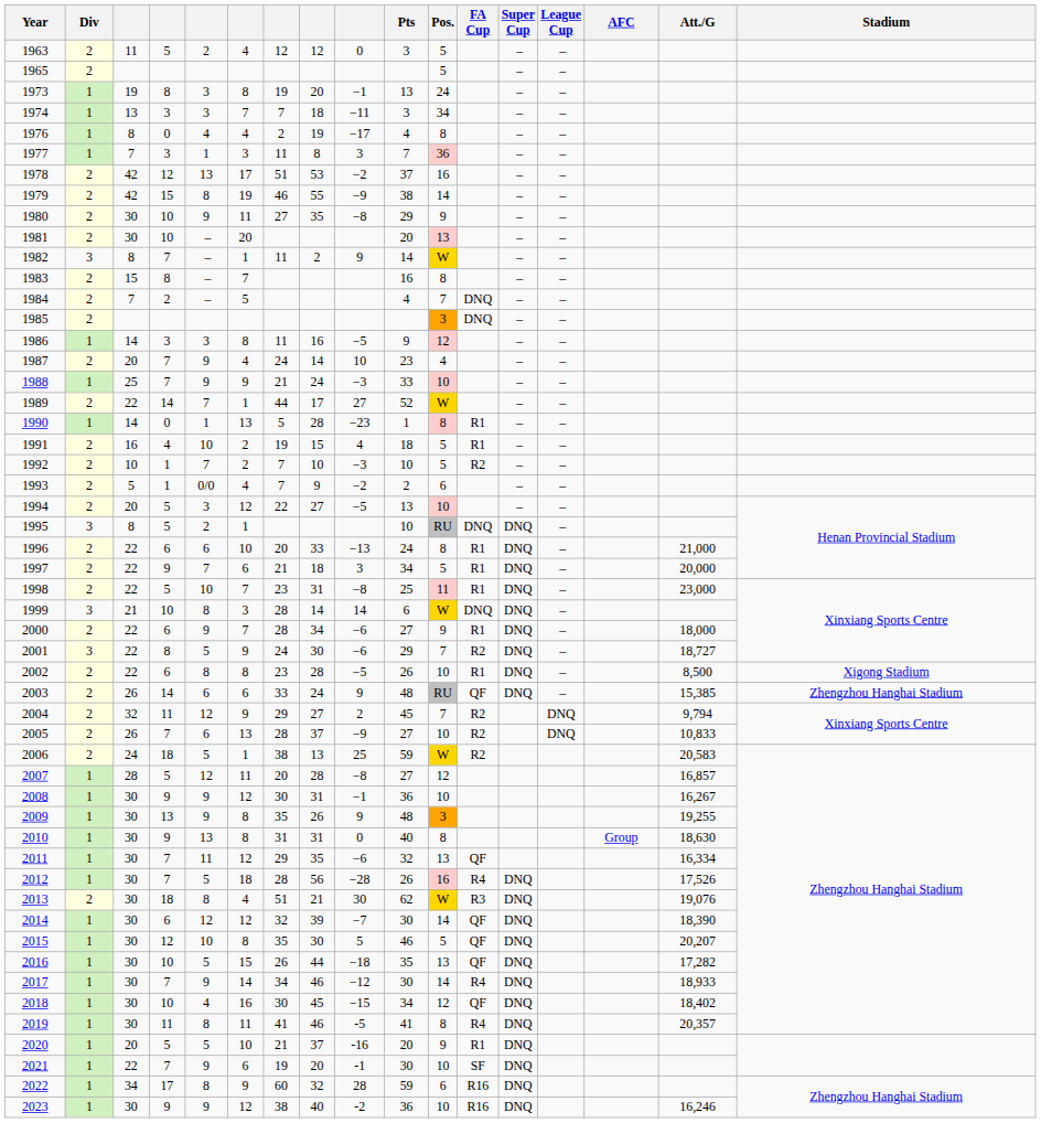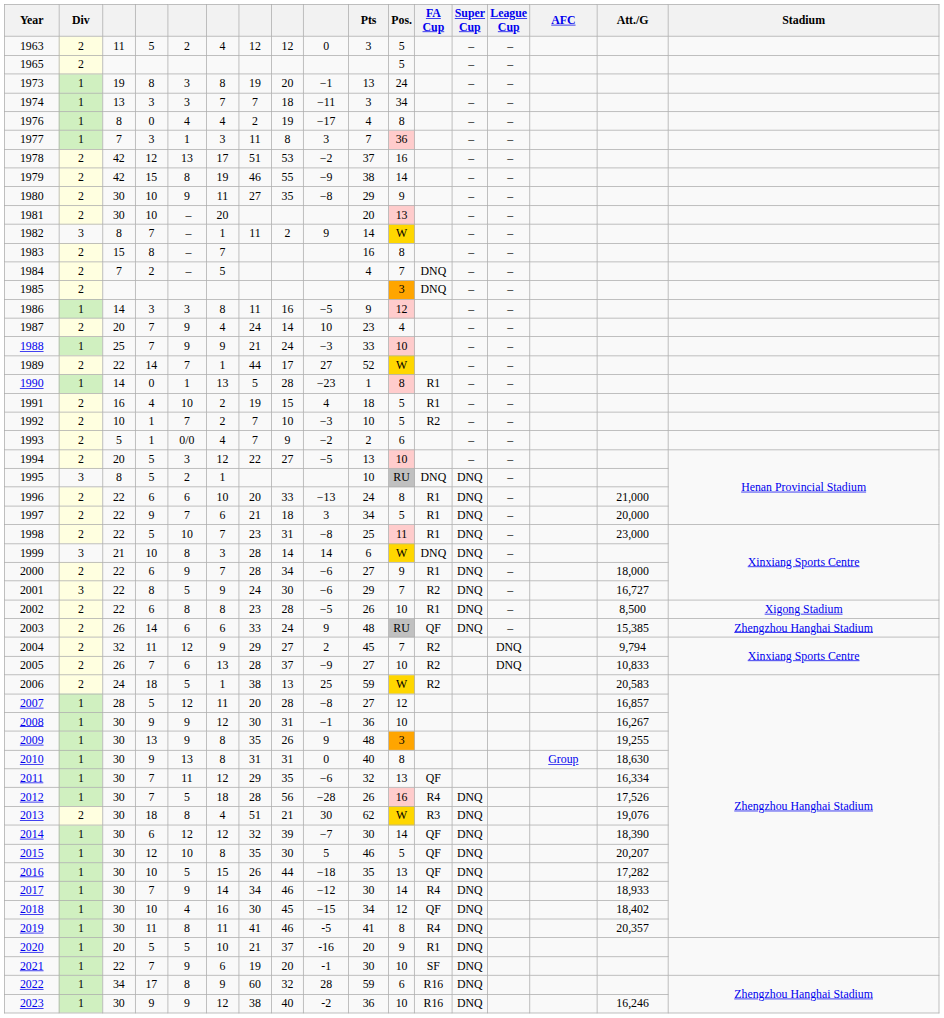 <table class="wikitable sortable" width=100% style=text-align:Center>
 <tr>
 <th>Year</th>
 <th>Div</th>
 <th></th>
 <th></th>
 <th></th>
 <th></th>
 <th></th>
 <th></th>
 <th></th>
 <th>Pts</th>
 <th width=2%>Pos.</th>
 <th width=4%><a href='#'>FA Cup</a></th>
 <th width=2%><a href='#'>Super Cup</a></th>
 <th width=2%><a href='#'>League Cup</a></th>
 <th><a href='#'>AFC</a></th>
 <th>Att./G</th>
 <th>Stadium</th>
 </tr>
 <tr>
 <td>1963</td>
 <td bgcolor=#FFFFE0>2</td>
 <td>11</td>
 <td>5</td>
 <td>2</td>
 <td>4</td>
 <td>12</td>
 <td>12</td>
 <td>0</td>
 <td>3</td>
 <td>5</td>
 <td></td>
 <td> –</td>
 <td> –</td>
 <td></td>
 <td></td>
 <td></td>
 </tr>
 <tr>
 <td>1965</td>
 <td bgcolor=#FFFFE0>2</td>
 <td></td>
 <td></td>
 <td></td>
 <td></td>
 <td></td>
 <td></td>
 <td></td>
 <td></td>
 <td>5</td>
 <td></td>
 <td> –</td>
 <td> –</td>
 <td></td>
 <td></td>
 <td></td>
 </tr>
 <tr>
 <td>1973</td>
 <td bgcolor=#D0F0C0>1</td>
 <td>19</td>
 <td>8</td>
 <td>3</td>
 <td>8</td>
 <td>19</td>
 <td>20</td>
 <td>−1</td>
 <td>13</td>
 <td>24</td>
 <td></td>
 <td> –</td>
 <td> –</td>
 <td></td>
 <td></td>
 <td></td>
 </tr>
 <tr>
 <td>1974</td>
 <td bgcolor=#D0F0C0>1</td>
 <td>13</td>
 <td>3</td>
 <td>3</td>
 <td>7</td>
 <td>7</td>
 <td>18</td>
 <td>−11</td>
 <td>3</td>
 <td>34</td>
 <td></td>
 <td> –</td>
 <td> –</td>
 <td></td>
 <td></td>
 <td></td>
 </tr>
 <tr>
 <td>1976</td>
 <td bgcolor=#D0F0C0>1</td>
 <td>8</td>
 <td>0</td>
 <td>4</td>
 <td>4</td>
 <td>2</td>
 <td>19</td>
 <td>−17</td>
 <td>4</td>
 <td>8</td>
 <td></td>
 <td> –</td>
 <td> –</td>
 <td></td>
 <td></td>
 <td></td>
 </tr>
 <tr>
 <td>1977</td>
 <td bgcolor=#D0F0C0>1</td>
 <td>7</td>
 <td>3</td>
 <td>1</td>
 <td>3</td>
 <td>11</td>
 <td>8</td>
 <td>3</td>
 <td>7</td>
 <td bgcolor=#ffcccc>36</td>
 <td></td>
 <td> –</td>
 <td> –</td>
 <td></td>
 <td></td>
 <td></td>
 </tr>
 <tr>
 <td>1978</td>
 <td bgcolor=#FFFFE0>2</td>
 <td>42</td>
 <td>12</td>
 <td>13</td>
 <td>17</td>
 <td>51</td>
 <td>53</td>
 <td>−2</td>
 <td>37</td>
 <td>16</td>
 <td></td>
 <td> –</td>
 <td> –</td>
 <td></td>
 <td></td>
 <td></td>
 </tr>
 <tr>
 <td>1979</td>
 <td bgcolor=#FFFFE0>2</td>
 <td>42</td>
 <td>15</td>
 <td>8</td>
 <td>19</td>
 <td>46</td>
 <td>55</td>
 <td>−9</td>
 <td>38</td>
 <td>14</td>
 <td></td>
 <td> –</td>
 <td> –</td>
 <td></td>
 <td></td>
 <td></td>
 </tr>
 <tr>
 <td>1980</td>
 <td bgcolor=#FFFFE0>2</td>
 <td>30</td>
 <td>10</td>
 <td>9</td>
 <td>11</td>
 <td>27</td>
 <td>35</td>
 <td>−8</td>
 <td>29</td>
 <td>9</td>
 <td></td>
 <td> –</td>
 <td> –</td>
 <td></td>
 <td></td>
 <td></td>
 </tr>
 <tr>
 <td>1981</td>
 <td bgcolor=#FFFFE0>2</td>
 <td>30</td>
 <td>10</td>
 <td> –</td>
 <td>20</td>
 <td></td>
 <td></td>
 <td></td>
 <td>20</td>
 <td bgcolor=#ffcccc>13</td>
 <td></td>
 <td> –</td>
 <td> –</td>
 <td></td>
 <td></td>
 <td></td>
 </tr>
 <tr>
 <td>1982</td>
 <td>3</td>
 <td>8</td>
 <td>7</td>
 <td> –</td>
 <td>1</td>
 <td>11</td>
 <td>2</td>
 <td>9</td>
 <td>14</td>
 <td bgcolor=#FFD700>W</td>
 <td></td>
 <td> –</td>
 <td> –</td>
 <td></td>
 <td></td>
 <td></td>
 </tr>
 <tr>
 <td>1983</td>
 <td bgcolor=#FFFFE0>2</td>
 <td>15</td>
 <td>8</td>
 <td> –</td>
 <td>7</td>
 <td></td>
 <td></td>
 <td></td>
 <td>16</td>
 <td>8</td>
 <td></td>
 <td> –</td>
 <td> –</td>
 <td></td>
 <td></td>
 <td></td>
 </tr>
 <tr>
 <td>1984</td>
 <td bgcolor=#FFFFE0>2</td>
 <td>7</td>
 <td>2</td>
 <td> –</td>
 <td>5</td>
 <td></td>
 <td></td>
 <td></td>
 <td>4</td>
 <td>7</td>
 <td>DNQ</td>
 <td> –</td>
 <td> –</td>
 <td></td>
 <td></td>
 <td></td>
 </tr>
 <tr>
 <td>1985</td>
 <td bgcolor=#FFFFE0>2</td>
 <td></td>
 <td></td>
 <td></td>
 <td></td>
 <td></td>
 <td></td>
 <td></td>
 <td></td>
 <td bgcolor=#FFA500>3</td>
 <td>DNQ</td>
 <td> –</td>
 <td> –</td>
 <td></td>
 <td></td>
 <td></td>
 </tr>
 <tr>
 <td>1986</td>
 <td bgcolor=#D0F0C0>1</td>
 <td>14</td>
 <td>3</td>
 <td>3</td>
 <td>8</td>
 <td>11</td>
 <td>16</td>
 <td>−5</td>
 <td>9</td>
 <td bgcolor=#ffcccc>12</td>
 <td></td>
 <td> –</td>
 <td> –</td>
 <td></td>
 <td></td>
 <td></td>
 </tr>
 <tr>
 <td>1987</td>
 <td bgcolor=#FFFFE0>2</td>
 <td>20</td>
 <td>7</td>
 <td>9</td>
 <td>4</td>
 <td>24</td>
 <td>14</td>
 <td>10</td>
 <td>23</td>
 <td>4</td>
 <td></td>
 <td> –</td>
 <td> –</td>
 <td></td>
 <td></td>
 <td></td>
 </tr>
 <tr>
 <td><a href='#'>1988</a></td>
 <td bgcolor=#D0F0C0>1</td>
 <td>25</td>
 <td>7</td>
 <td>9</td>
 <td>9</td>
 <td>21</td>
 <td>24</td>
 <td>−3</td>
 <td>33</td>
 <td bgcolor=#ffcccc>10</td>
 <td></td>
 <td> –</td>
 <td> –</td>
 <td></td>
 <td></td>
 <td></td>
 </tr>
 <tr>
 <td>1989</td>
 <td bgcolor=#FFFFE0>2</td>
 <td>22</td>
 <td>14</td>
 <td>7</td>
 <td>1</td>
 <td>44</td>
 <td>17</td>
 <td>27</td>
 <td>52</td>
 <td bgcolor=#FFD700>W</td>
 <td></td>
 <td> –</td>
 <td> –</td>
 <td></td>
 <td></td>
 <td></td>
 </tr>
 <tr>
 <td><a href='#'>1990</a></td>
 <td bgcolor=#D0F0C0>1</td>
 <td>14</td>
 <td>0</td>
 <td>1</td>
 <td>13</td>
 <td>5</td>
 <td>28</td>
 <td>−23</td>
 <td>1</td>
 <td bgcolor=#ffcccc>8</td>
 <td>R1</td>
 <td> –</td>
 <td> –</td>
 <td></td>
 <td></td>
 <td></td>
 </tr>
 <tr>
 <td>1991</td>
 <td bgcolor=#FFFFE0>2</td>
 <td>16</td>
 <td>4</td>
 <td>10</td>
 <td>2</td>
 <td>19</td>
 <td>15</td>
 <td>4</td>
 <td>18</td>
 <td>5</td>
 <td>R1</td>
 <td> –</td>
 <td> –</td>
 <td></td>
 <td></td>
 <td></td>
 </tr>
 <tr>
 <td>1992</td>
 <td bgcolor=#FFFFE0>2</td>
 <td>10</td>
 <td>1</td>
 <td>7</td>
 <td>2</td>
 <td>7</td>
 <td>10</td>
 <td>−3</td>
 <td>10</td>
 <td>5</td>
 <td>R2</td>
 <td> –</td>
 <td> –</td>
 <td></td>
 <td></td>
 <td></td>
 </tr>
 <tr>
 <td>1993</td>
 <td bgcolor=#FFFFE0>2</td>
 <td>5</td>
 <td>1</td>
 <td>0/0</td>
 <td>4</td>
 <td>7</td>
 <td>9</td>
 <td>−2</td>
 <td>2</td>
 <td>6</td>
 <td></td>
 <td> –</td>
 <td> –</td>
 <td></td>
 <td></td>
 <td></td>
 </tr>
 <tr>
 <td>1994</td>
 <td bgcolor=#FFFFE0>2</td>
 <td>20</td>
 <td>5</td>
 <td>3</td>
 <td>12</td>
 <td>22</td>
 <td>27</td>
 <td>−5</td>
 <td>13</td>
 <td bgcolor=#ffcccc>10</td>
 <td></td>
 <td> –</td>
 <td> –</td>
 <td></td>
 <td></td>
 <td align=center rowspan=4><a href='#'>Henan Provincial Stadium</a></td>
 </tr>
 <tr>
 <td>1995</td>
 <td>3</td>
 <td>8</td>
 <td>5</td>
 <td>2</td>
 <td>1</td>
 <td></td>
 <td></td>
 <td></td>
 <td>10</td>
 <td bgcolor=#C0C0C0>RU</td>
 <td>DNQ</td>
 <td>DNQ</td>
 <td> –</td>
 <td></td>
 <td></td>
 </tr>
 <tr>
 <td>1996</td>
 <td bgcolor=#FFFFE0>2</td>
 <td>22</td>
 <td>6</td>
 <td>6</td>
 <td>10</td>
 <td>20</td>
 <td>33</td>
 <td>−13</td>
 <td>24</td>
 <td>8</td>
 <td>R1</td>
 <td>DNQ</td>
 <td> –</td>
 <td></td>
 <td>21,000</td>
 </tr>
 <tr>
 <td>1997</td>
 <td bgcolor=#FFFFE0>2</td>
 <td>22</td>
 <td>9</td>
 <td>7</td>
 <td>6</td>
 <td>21</td>
 <td>18</td>
 <td>3</td>
 <td>34</td>
 <td>5</td>
 <td>R1</td>
 <td>DNQ</td>
 <td> –</td>
 <td></td>
 <td>20,000</td>
 </tr>
 <tr>
 <td>1998</td>
 <td bgcolor=#FFFFE0>2</td>
 <td>22</td>
 <td>5</td>
 <td>10</td>
 <td>7</td>
 <td>23</td>
 <td>31</td>
 <td>−8</td>
 <td>25</td>
 <td bgcolor=#ffcccc>11</td>
 <td>R1</td>
 <td>DNQ</td>
 <td> –</td>
 <td></td>
 <td>23,000</td>
 <td align=center rowspan=4><a href='#'>Xinxiang Sports Centre</a></td>
 </tr>
 <tr>
 <td>1999</td>
 <td>3</td>
 <td>21</td>
 <td>10</td>
 <td>8</td>
 <td>3</td>
 <td>28</td>
 <td>14</td>
 <td>14</td>
 <td>6</td>
 <td bgcolor=#FFD700>W</td>
 <td>DNQ</td>
 <td>DNQ</td>
 <td> –</td>
 <td></td>
 <td></td>
 </tr>
 <tr>
 <td>2000</td>
 <td bgcolor=#FFFFE0>2</td>
 <td>22</td>
 <td>6</td>
 <td>9</td>
 <td>7</td>
 <td>28</td>
 <td>34</td>
 <td>−6</td>
 <td>27</td>
 <td>9</td>
 <td>R1</td>
 <td>DNQ</td>
 <td> –</td>
 <td></td>
 <td>18,000</td>
 </tr>
 <tr>
 <td>2001</td>
 <td bgcolor=#FFFFE0>3</td>
 <td>22</td>
 <td>8</td>
 <td>5</td>
 <td>9</td>
 <td>24</td>
 <td>30</td>
 <td>−6</td>
 <td>29</td>
 <td>7</td>
 <td>R2</td>
 <td>DNQ</td>
 <td> –</td>
 <td></td>
-<td>18,727</td>
+<td>16,727</td>
 </tr>
 <tr>
 <td>2002</td>
 <td bgcolor=#FFFFE0>2</td>
 <td>22</td>
 <td>6</td>
 <td>8</td>
 <td>8</td>
 <td>23</td>
 <td>28</td>
 <td>−5</td>
 <td>26</td>
 <td>10</td>
 <td>R1</td>
 <td>DNQ</td>
 <td> –</td>
 <td></td>
 <td>8,500</td>
 <td><a href='#'>Xigong Stadium</a></td>
 </tr>
 <tr>
 <td>2003</td>
 <td bgcolor=#FFFFE0>2</td>
 <td>26</td>
 <td>14</td>
 <td>6</td>
 <td>6</td>
 <td>33</td>
 <td>24</td>
 <td>9</td>
 <td>48</td>
 <td bgcolor=#C0C0C0>RU</td>
 <td>QF</td>
 <td>DNQ</td>
 <td> –</td>
 <td></td>
 <td>15,385</td>
 <td><a href='#'>Zhengzhou Hanghai Stadium</a></td>
 </tr>
 <tr>
 <td>2004</td>
 <td bgcolor=#FFFFE0>2</td>
 <td>32</td>
 <td>11</td>
 <td>12</td>
 <td>9</td>
 <td>29</td>
 <td>27</td>
 <td>2</td>
 <td>45</td>
 <td>7</td>
 <td>R2</td>
 <td></td>
 <td>DNQ</td>
 <td></td>
 <td>9,794</td>
 <td align=center rowspan=2><a href='#'>Xinxiang Sports Centre</a></td>
 </tr>
 <tr>
 <td>2005</td>
 <td bgcolor=#FFFFE0>2</td>
 <td>26</td>
 <td>7</td>
 <td>6</td>
 <td>13</td>
 <td>28</td>
 <td>37</td>
 <td>−9</td>
 <td>27</td>
 <td>10</td>
 <td>R2</td>
 <td></td>
 <td>DNQ</td>
 <td></td>
 <td>10,833</td>
 </tr>
 <tr>
 <td>2006</td>
 <td bgcolor=#FFFFE0>2</td>
 <td>24</td>
 <td>18</td>
 <td>5</td>
 <td>1</td>
 <td>38</td>
 <td>13</td>
 <td>25</td>
 <td>59</td>
 <td bgcolor=#FFD700>W</td>
 <td>R2</td>
 <td></td>
 <td></td>
 <td></td>
 <td>20,583</td>
 <td align=center rowspan=14><a href='#'>Zhengzhou Hanghai Stadium</a></td>
 </tr>
 <tr>
 <td><a href='#'>2007</a></td>
 <td bgcolor=#D0F0C0>1</td>
 <td>28</td>
 <td>5</td>
 <td>12</td>
 <td>11</td>
 <td>20</td>
 <td>28</td>
 <td>−8</td>
 <td>27</td>
 <td>12</td>
 <td></td>
 <td></td>
 <td></td>
 <td></td>
 <td>16,857</td>
 </tr>
 <tr>
 <td><a href='#'>2008</a></td>
 <td bgcolor=#D0F0C0>1</td>
 <td>30</td>
 <td>9</td>
 <td>9</td>
 <td>12</td>
 <td>30</td>
 <td>31</td>
 <td>−1</td>
 <td>36</td>
 <td>10</td>
 <td></td>
 <td></td>
 <td></td>
 <td></td>
 <td>16,267</td>
 </tr>
 <tr>
 <td><a href='#'>2009</a></td>
 <td bgcolor=#D0F0C0>1</td>
 <td>30</td>
 <td>13</td>
 <td>9</td>
 <td>8</td>
 <td>35</td>
 <td>26</td>
 <td>9</td>
 <td>48</td>
 <td bgcolor=orange>3</td>
 <td></td>
 <td></td>
 <td></td>
 <td></td>
 <td>19,255</td>
 </tr>
 <tr>
 <td><a href='#'>2010</a></td>
 <td bgcolor=#D0F0C0>1</td>
 <td>30</td>
 <td>9</td>
 <td>13</td>
 <td>8</td>
 <td>31</td>
 <td>31</td>
 <td>0</td>
 <td>40</td>
 <td>8</td>
 <td></td>
 <td></td>
 <td></td>
 <td><a href='#'>Group</a></td>
 <td>18,630</td>
 </tr>
 <tr>
 <td><a href='#'>2011</a></td>
 <td bgcolor=#D0F0C0>1</td>
 <td>30</td>
 <td>7</td>
 <td>11</td>
 <td>12</td>
 <td>29</td>
 <td>35</td>
 <td>−6</td>
 <td>32</td>
 <td>13</td>
 <td>QF</td>
 <td></td>
 <td></td>
 <td></td>
 <td>16,334</td>
 </tr>
 <tr>
 <td><a href='#'>2012</a></td>
 <td bgcolor=#D0F0C0>1</td>
 <td>30</td>
 <td>7</td>
 <td>5</td>
 <td>18</td>
 <td>28</td>
 <td>56</td>
 <td>−28</td>
 <td>26</td>
 <td bgcolor=#ffcccc>16</td>
 <td>R4</td>
 <td>DNQ</td>
 <td></td>
 <td></td>
 <td>17,526</td>
 </tr>
 <tr>
 <td><a href='#'>2013</a></td>
 <td bgcolor=#FFFFE0>2</td>
 <td>30</td>
 <td>18</td>
 <td>8</td>
 <td>4</td>
 <td>51</td>
 <td>21</td>
 <td>30</td>
 <td>62</td>
 <td bgcolor=#FFD700>W</td>
 <td>R3</td>
 <td>DNQ</td>
 <td></td>
 <td></td>
 <td>19,076</td>
 </tr>
 <tr>
 <td><a href='#'>2014</a></td>
 <td bgcolor=#D0F0C0>1</td>
 <td>30</td>
 <td>6</td>
 <td>12</td>
 <td>12</td>
 <td>32</td>
 <td>39</td>
 <td>−7</td>
 <td>30</td>
 <td>14</td>
 <td>QF</td>
 <td>DNQ</td>
 <td></td>
 <td></td>
 <td>18,390</td>
 </tr>
 <tr>
 <td><a href='#'>2015</a></td>
 <td bgcolor=#D0F0C0>1</td>
 <td>30</td>
 <td>12</td>
 <td>10</td>
 <td>8</td>
 <td>35</td>
 <td>30</td>
 <td>5</td>
 <td>46</td>
 <td>5</td>
 <td>QF</td>
 <td>DNQ</td>
 <td></td>
 <td></td>
 <td>20,207</td>
 </tr>
 <tr>
 <td><a href='#'>2016</a></td>
 <td bgcolor=#D0F0C0>1</td>
 <td>30</td>
 <td>10</td>
 <td>5</td>
 <td>15</td>
 <td>26</td>
 <td>44</td>
 <td>−18</td>
 <td>35</td>
 <td>13</td>
 <td>QF</td>
 <td>DNQ</td>
 <td></td>
 <td></td>
 <td>17,282</td>
 </tr>
 <tr>
 <td><a href='#'>2017</a></td>
 <td bgcolor=#D0F0C0>1</td>
 <td>30</td>
 <td>7</td>
 <td>9</td>
 <td>14</td>
 <td>34</td>
 <td>46</td>
 <td>−12</td>
 <td>30</td>
 <td>14</td>
 <td>R4</td>
 <td>DNQ</td>
 <td></td>
 <td></td>
 <td>18,933</td>
 </tr>
 <tr>
 <td><a href='#'>2018</a></td>
 <td bgcolor=#D0F0C0>1</td>
 <td>30</td>
 <td>10</td>
 <td>4</td>
 <td>16</td>
 <td>30</td>
 <td>45</td>
 <td>−15</td>
 <td>34</td>
 <td>12</td>
 <td>QF</td>
 <td>DNQ</td>
 <td></td>
 <td></td>
 <td>18,402</td>
 </tr>
 <tr>
 <td><a href='#'>2019</a></td>
 <td bgcolor=#D0F0C0>1</td>
 <td>30</td>
 <td>11</td>
 <td>8</td>
 <td>11</td>
 <td>41</td>
 <td>46</td>
 <td>-5</td>
 <td>41</td>
 <td>8</td>
 <td>R4</td>
 <td>DNQ</td>
 <td></td>
 <td></td>
 <td>20,357</td>
 </tr>
 <tr>
 <td><a href='#'>2020</a></td>
 <td bgcolor=#D0F0C0>1</td>
 <td>20</td>
 <td>5</td>
 <td>5</td>
 <td>10</td>
 <td>21</td>
 <td>37</td>
 <td>-16</td>
 <td>20</td>
 <td>9</td>
 <td>R1</td>
 <td>DNQ</td>
 <td></td>
 <td></td>
 <td></td>
 </tr>
 <tr>
 <td><a href='#'>2021</a></td>
 <td bgcolor=#D0F0C0>1</td>
 <td>22</td>
 <td>7</td>
 <td>9</td>
 <td>6</td>
 <td>19</td>
 <td>20</td>
 <td>-1</td>
 <td>30</td>
 <td>10</td>
 <td>SF</td>
 <td>DNQ</td>
 <td></td>
 <td></td>
 <td></td>
 </tr>
 <tr>
 <td><a href='#'>2022</a></td>
 <td bgcolor=#D0F0C0>1</td>
 <td>34</td>
 <td>17</td>
 <td>8</td>
 <td>9</td>
 <td>60</td>
 <td>32</td>
 <td>28</td>
 <td>59</td>
 <td>6</td>
 <td>R16</td>
 <td>DNQ</td>
 <td></td>
 <td></td>
 <td></td>
 <td align=center rowspan=2><a href='#'>Zhengzhou Hanghai Stadium</a></td>
 </tr>
 <tr>
 <td><a href='#'>2023</a></td>
 <td bgcolor=#D0F0C0>1</td>
 <td>30</td>
 <td>9</td>
 <td>9</td>
 <td>12</td>
 <td>38</td>
 <td>40</td>
 <td>-2</td>
 <td>36</td>
 <td>10</td>
 <td>R16</td>
 <td>DNQ</td>
 <td></td>
 <td></td>
 <td>16,246</td>
 </tr>
 </table>
